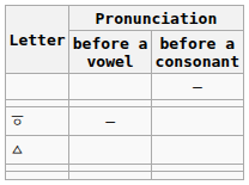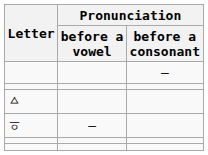 <table class="wikitable">
 <tr>
 <th rowspan="2">Letter</th>
 <th colspan="2">Pronunciation</th>
 </tr>
 <tr>
 <th>before a<br>vowel</th>
 <th>before a<br>consonant</th>
 </tr>
 <tr>
 <td></td>
 <td align="center"></td>
 <td align="center">—</td>
 </tr>
 <tr>
 <td></td>
 <td align="center"></td>
 <td align="center"></td>
 </tr>
 <tr>
-<td>ㆆ</td>
-<td align="center">—</td>
+<td>ㅿ</td>
+<td align="center"></td>
 <td align="center"></td>
 </tr>
 <tr>
-<td>ㅿ</td>
-<td align="center"></td>
+<td>ㆆ</td>
+<td align="center">—</td>
 <td align="center"></td>
 </tr>
 <tr>
 <td></td>
 <td align="center"></td>
 <td align="center"></td>
 </tr>
 <tr>
 <td></td>
 <td align="center"></td>
 <td align="center"></td>
 </tr>
 </table>
